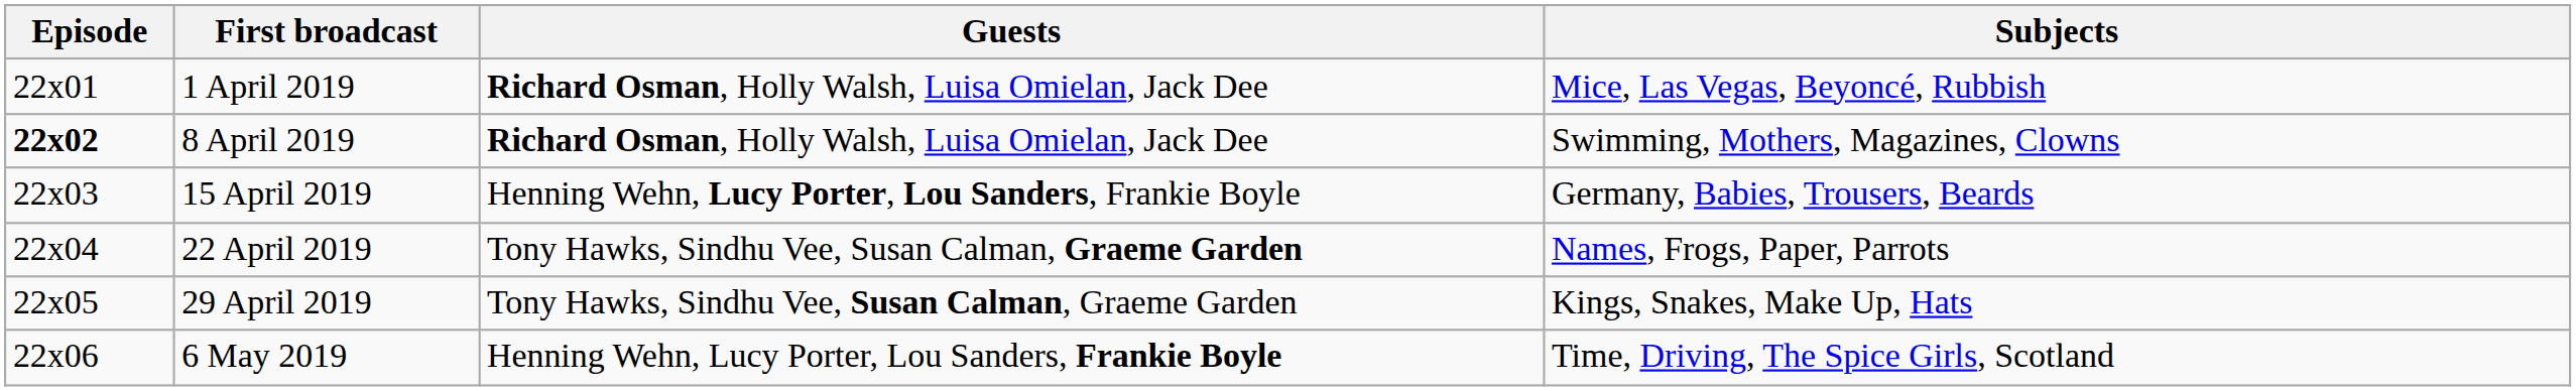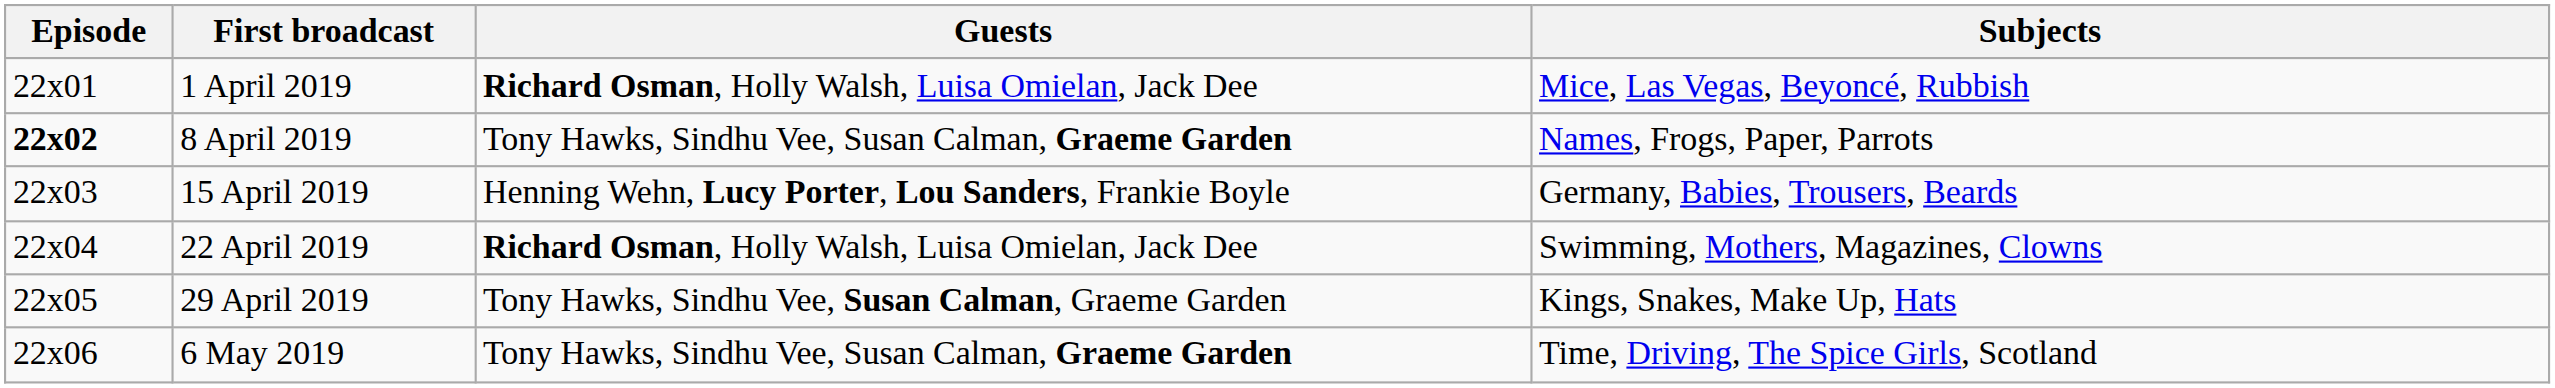 <table class="wikitable" style="width:95%;">
 <tr>
 <th>Episode</th>
 <th>First broadcast</th>
 <th>Guests</th>
 <th style="width:40%;">Subjects</th>
 </tr>
 <tr>
 <td>22x01</td>
 <td>1 April 2019</td>
 <td><strong>Richard Osman</strong>, Holly Walsh, <a href='#'>Luisa Omielan</a>, Jack Dee</td>
 <td><a href='#'>Mice</a>, <a href='#'>Las Vegas</a>, <a href='#'>Beyoncé</a>, <a href='#'>Rubbish</a></td>
 </tr>
 <tr>
 <td><strong>22x02</strong></td>
 <td>8 April 2019</td>
-<td><strong>Richard Osman</strong>, Holly Walsh, <a href='#'>Luisa Omielan</a>, Jack Dee</td>
-<td>Swimming, <a href='#'>Mothers</a>, Magazines, <a href='#'>Clowns</a></td>
+<td>Tony Hawks, Sindhu Vee, Susan Calman, <strong>Graeme Garden</strong></td>
+<td><a href='#'>Names</a>, Frogs, Paper, Parrots</td>
 </tr>
 <tr>
 <td>22x03</td>
 <td>15 April 2019</td>
 <td>Henning Wehn, <strong>Lucy Porter</strong>, <strong>Lou Sanders</strong>, Frankie Boyle</td>
 <td>Germany, <a href='#'>Babies</a>, <a href='#'>Trousers</a>, <a href='#'>Beards</a></td>
 </tr>
 <tr>
 <td>22x04</td>
 <td>22 April 2019</td>
-<td>Tony Hawks, Sindhu Vee, Susan Calman, <strong>Graeme Garden</strong></td>
-<td><a href='#'>Names</a>, Frogs, Paper, Parrots</td>
+<td><strong>Richard Osman</strong>, Holly Walsh, Luisa Omielan, Jack Dee</td>
+<td>Swimming, <a href='#'>Mothers</a>, Magazines, <a href='#'>Clowns</a></td>
 </tr>
 <tr>
 <td>22x05</td>
 <td>29 April 2019</td>
 <td>Tony Hawks, Sindhu Vee, <strong>Susan Calman</strong>, Graeme Garden</td>
 <td>Kings, Snakes, Make Up, <a href='#'>Hats</a></td>
 </tr>
 <tr>
 <td>22x06</td>
 <td>6 May 2019</td>
-<td>Henning Wehn, Lucy Porter, Lou Sanders, <strong>Frankie Boyle</strong></td>
+<td>Tony Hawks, Sindhu Vee, Susan Calman, <strong>Graeme Garden</strong></td>
 <td>Time, <a href='#'>Driving</a>, <a href='#'>The Spice Girls</a>, Scotland</td>
 </tr>
 </table>
